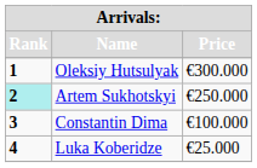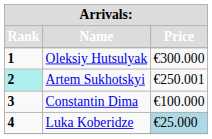 <table class="wikitable" style="text-align:left"|>
 <tr>
 <th colspan=16 style=background:#dcdcdc; text-align:center>Arrivals:</th>
 </tr>
 <tr>
 <th style="color:background; background:#dcdcdc;">Rank</th>
 <th style="color:background; background:#dcdcdc;">Name</th>
 <th style="color:background; background:#dcdcdc;">Price</th>
 </tr>
 <tr>
 </tr>
 <tr>
 <td><strong>1</strong></td>
 <td> <a href='#'>Oleksiy Hutsulyak</a></td>
 <td>€300.000</td>
 </tr>
 <tr>
 <td style="background: paleturquoise;"><strong>2</strong></td>
 <td> <a href='#'>Artem Sukhotskyi</a></td>
-<td>€250.000</td>
+<td>€250.001</td>
 </tr>
 <tr>
 <td><strong>3</strong></td>
 <td> <a href='#'>Constantin Dima</a></td>
 <td>€100.000</td>
 </tr>
 <tr>
 <td><strong>4</strong></td>
 <td> <a href='#'>Luka Koberidze</a></td>
-<td>€25.000</td>
+<td style="background: lightblue;">€25.000</td>
 </tr>
 <tr>
 </tr>
 </table>
